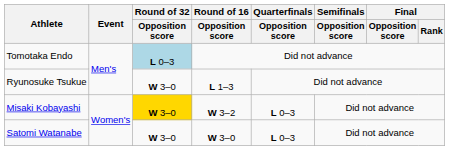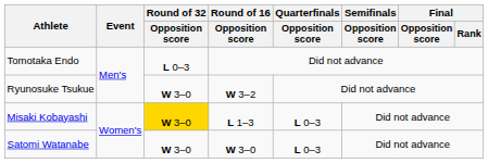 <table class=wikitable style="font-size:90%; text-align:center;">
 <tr>
 <th rowspan="2">Athlete</th>
 <th rowspan="2">Event</th>
 <th>Round of 32</th>
 <th>Round of 16</th>
 <th>Quarterfinals</th>
 <th>Semifinals</th>
 <th colspan=2>Final</th>
 </tr>
 <tr style="font-size:95%">
 <th>Opposition<br> score</th>
 <th>Opposition<br> score</th>
 <th>Opposition<br> score</th>
 <th>Opposition<br> score</th>
 <th>Opposition<br> score</th>
 <th>Rank</th>
 </tr>
 <tr>
 <td style="text-align:left">Tomotaka Endo</td>
 <td style="text-align:left" rowspan=2><a href='#'>Men's</a></td>
-<td style="background: lightblue;"><br><strong>L</strong> 0–3</td>
+<td><br><strong>L</strong> 0–3</td>
 <td colspan=5>Did not advance</td>
 </tr>
 <tr>
 <td style="text-align:left">Ryunosuke Tsukue</td>
 <td><br><strong>W</strong> 3–0</td>
-<td><br><strong>L</strong> 1–3</td>
+<td><br><strong>W</strong> 3–2</td>
 <td colspan=4>Did not advance</td>
 </tr>
 <tr>
 <td style="text-align:left"><a href='#'>Misaki Kobayashi</a></td>
 <td style="text-align:left" rowspan=2><a href='#'>Women's</a></td>
 <td style="background: gold;"><br><strong>W</strong> 3–0</td>
-<td><br><strong>W</strong> 3–2</td>
+<td><br><strong>L</strong> 1–3</td>
 <td><br><strong>L</strong> 0–3</td>
 <td colspan=3>Did not advance</td>
 </tr>
 <tr>
 <td style="text-align:left"><a href='#'>Satomi Watanabe</a></td>
 <td><br><strong>W</strong> 3–0</td>
 <td><br><strong>W</strong> 3–0</td>
 <td><br><strong>L</strong> 0–3</td>
 <td colspan=3>Did not advance</td>
 </tr>
 </table>
